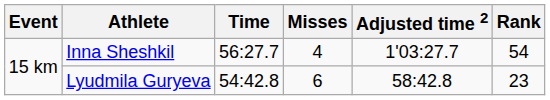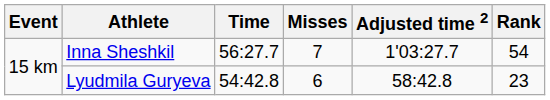 <table class="wikitable" style="font-size:90%">
 <tr>
 <th>Event</th>
 <th>Athlete</th>
 <th>Time</th>
 <th>Misses</th>
 <th>Adjusted time <sup>2</sup></th>
 <th>Rank</th>
 </tr>
 <tr>
 <td rowspan="2">15 km</td>
 <td><a href='#'>Inna Sheshkil</a></td>
 <td align="center">56:27.7</td>
-<td align="center">4</td>
+<td align="center">7</td>
 <td align="center">1'03:27.7</td>
 <td align="center">54</td>
 </tr>
 <tr>
 <td><a href='#'>Lyudmila Guryeva</a></td>
 <td align="center">54:42.8</td>
 <td align="center">6</td>
 <td align="center">58:42.8</td>
 <td align="center">23</td>
 </tr>
 </table>
